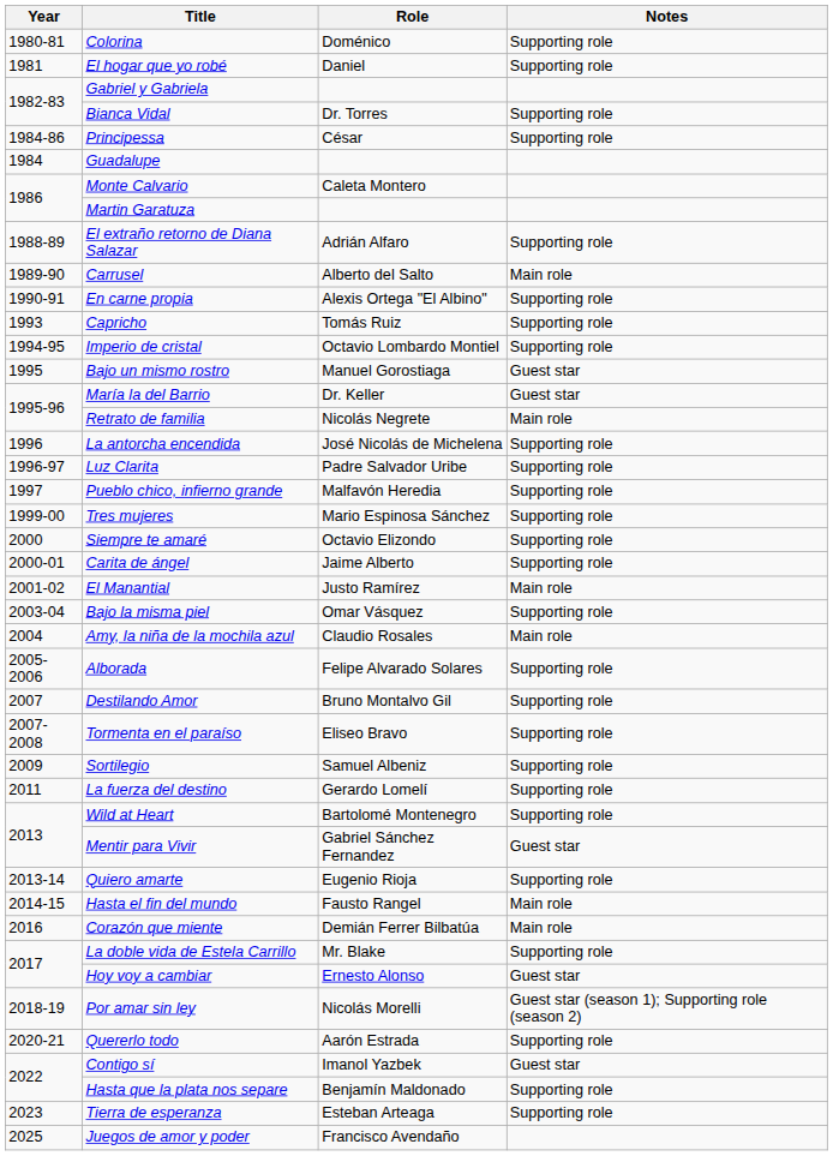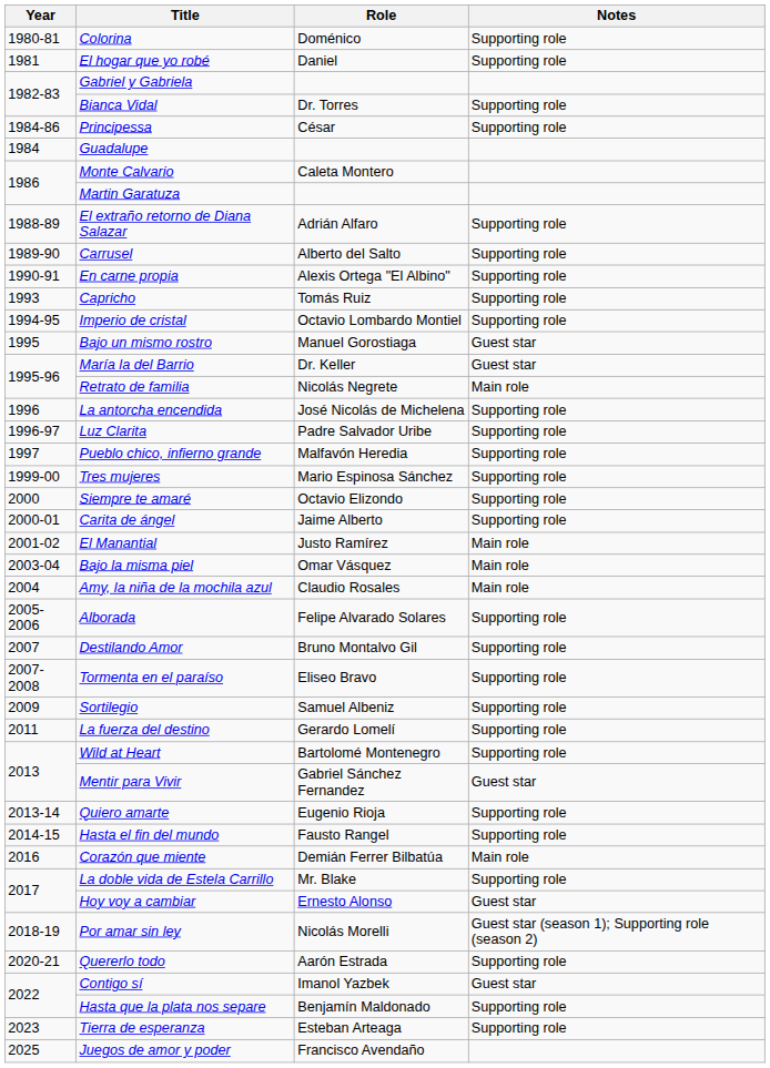 <table class="wikitable sortable">
 <tr>
 <th>Year</th>
 <th>Title</th>
 <th>Role</th>
 <th>Notes</th>
 </tr>
 <tr>
 <td>1980-81</td>
 <td><em><a href='#'>Colorina</a></em></td>
 <td>Doménico</td>
 <td>Supporting role</td>
 </tr>
 <tr>
 <td>1981</td>
 <td><em><a href='#'>El hogar que yo robé</a></em></td>
 <td>Daniel</td>
 <td>Supporting role</td>
 </tr>
 <tr>
 <td rowspan=2>1982-83</td>
 <td><em><a href='#'>Gabriel y Gabriela</a></em></td>
 <td></td>
 <td></td>
 </tr>
 <tr>
 <td><em><a href='#'>Bianca Vidal</a></em></td>
 <td>Dr. Torres</td>
 <td>Supporting role</td>
 </tr>
 <tr>
 <td>1984-86</td>
 <td><em><a href='#'>Principessa</a></em></td>
 <td>César</td>
 <td>Supporting role</td>
 </tr>
 <tr>
 <td>1984</td>
 <td><em><a href='#'>Guadalupe</a></em></td>
 <td></td>
 <td></td>
 </tr>
 <tr>
 <td rowspan=2>1986</td>
 <td><em><a href='#'>Monte Calvario</a></em></td>
 <td>Caleta Montero</td>
 <td></td>
 </tr>
 <tr>
 <td><em><a href='#'>Martin Garatuza</a></em></td>
 <td></td>
 <td></td>
 </tr>
 <tr>
 <td>1988-89</td>
 <td><em><a href='#'>El extraño retorno de Diana Salazar</a></em></td>
 <td>Adrián Alfaro</td>
 <td>Supporting role</td>
 </tr>
 <tr>
 <td>1989-90</td>
 <td><em><a href='#'>Carrusel</a></em></td>
 <td>Alberto del Salto</td>
-<td>Main role</td>
+<td>Supporting role</td>
 </tr>
 <tr>
 <td>1990-91</td>
 <td><em><a href='#'>En carne propia</a></em></td>
 <td>Alexis Ortega "El Albino"</td>
 <td>Supporting role</td>
 </tr>
 <tr>
 <td>1993</td>
 <td><em><a href='#'>Capricho</a></em></td>
 <td>Tomás Ruiz</td>
 <td>Supporting role</td>
 </tr>
 <tr>
 <td>1994-95</td>
 <td><em><a href='#'>Imperio de cristal</a></em></td>
 <td>Octavio Lombardo Montiel</td>
 <td>Supporting role</td>
 </tr>
 <tr>
 <td>1995</td>
 <td><em><a href='#'>Bajo un mismo rostro</a></em></td>
 <td>Manuel Gorostiaga</td>
 <td>Guest star</td>
 </tr>
 <tr>
 <td rowspan=2>1995-96</td>
 <td><em><a href='#'>María la del Barrio</a></em></td>
 <td>Dr. Keller</td>
 <td>Guest star</td>
 </tr>
 <tr>
 <td><em><a href='#'>Retrato de familia</a></em></td>
 <td>Nicolás Negrete</td>
 <td>Main role</td>
 </tr>
 <tr>
 <td>1996</td>
 <td><em><a href='#'>La antorcha encendida</a></em></td>
 <td>José Nicolás de Michelena</td>
 <td>Supporting role</td>
 </tr>
 <tr>
 <td>1996-97</td>
 <td><em><a href='#'>Luz Clarita</a></em></td>
 <td>Padre Salvador Uribe</td>
 <td>Supporting role</td>
 </tr>
 <tr>
 <td>1997</td>
 <td><em><a href='#'>Pueblo chico, infierno grande</a></em></td>
 <td>Malfavón Heredia</td>
 <td>Supporting role</td>
 </tr>
 <tr>
 <td>1999-00</td>
 <td><em><a href='#'>Tres mujeres</a></em></td>
 <td>Mario Espinosa Sánchez</td>
 <td>Supporting role</td>
 </tr>
 <tr>
 <td>2000</td>
 <td><em><a href='#'>Siempre te amaré</a></em></td>
 <td>Octavio Elizondo</td>
 <td>Supporting role</td>
 </tr>
 <tr>
 <td>2000-01</td>
 <td><em><a href='#'>Carita de ángel</a></em></td>
 <td>Jaime Alberto</td>
 <td>Supporting role</td>
 </tr>
 <tr>
 <td>2001-02</td>
 <td><em><a href='#'>El Manantial</a></em></td>
 <td>Justo Ramírez</td>
 <td>Main role</td>
 </tr>
 <tr>
 <td>2003-04</td>
 <td><em><a href='#'>Bajo la misma piel</a></em></td>
 <td>Omar Vásquez</td>
-<td>Supporting role</td>
+<td>Main role</td>
 </tr>
 <tr>
 <td>2004</td>
 <td><em><a href='#'>Amy, la niña de la mochila azul</a></em></td>
 <td>Claudio Rosales</td>
 <td>Main role</td>
 </tr>
 <tr>
 <td>2005-2006</td>
 <td><em><a href='#'>Alborada</a></em></td>
 <td>Felipe Alvarado Solares</td>
 <td>Supporting role</td>
 </tr>
 <tr>
 <td>2007</td>
 <td><em><a href='#'>Destilando Amor</a></em></td>
 <td>Bruno Montalvo Gil</td>
 <td>Supporting role</td>
 </tr>
 <tr>
 <td>2007-2008</td>
 <td><em><a href='#'>Tormenta en el paraíso</a></em></td>
 <td>Eliseo Bravo</td>
 <td>Supporting role</td>
 </tr>
 <tr>
 <td>2009</td>
 <td><em><a href='#'>Sortilegio</a></em></td>
 <td>Samuel Albeniz</td>
 <td>Supporting role</td>
 </tr>
 <tr>
 <td>2011</td>
 <td><em><a href='#'>La fuerza del destino</a></em></td>
 <td>Gerardo Lomelí</td>
 <td>Supporting role</td>
 </tr>
 <tr>
 <td rowspan=2>2013</td>
 <td><em><a href='#'>Wild at Heart</a></em></td>
 <td>Bartolomé Montenegro</td>
 <td>Supporting role</td>
 </tr>
 <tr>
 <td><em><a href='#'>Mentir para Vivir</a></em></td>
 <td>Gabriel Sánchez Fernandez</td>
 <td>Guest star</td>
 </tr>
 <tr>
 <td>2013-14</td>
 <td><em><a href='#'>Quiero amarte</a></em></td>
 <td>Eugenio Rioja</td>
 <td>Supporting role</td>
 </tr>
 <tr>
 <td>2014-15</td>
 <td><em><a href='#'>Hasta el fin del mundo</a></em></td>
 <td>Fausto Rangel</td>
-<td>Main role</td>
+<td>Supporting role</td>
 </tr>
 <tr>
 <td>2016</td>
 <td><em><a href='#'>Corazón que miente</a></em></td>
 <td>Demián Ferrer Bilbatúa</td>
 <td>Main role</td>
 </tr>
 <tr>
 <td rowspan=2>2017</td>
 <td><em><a href='#'>La doble vida de Estela Carrillo</a></em></td>
 <td>Mr. Blake</td>
 <td>Supporting role</td>
 </tr>
 <tr>
 <td><em><a href='#'>Hoy voy a cambiar</a></em></td>
 <td><a href='#'>Ernesto Alonso</a></td>
 <td>Guest star</td>
 </tr>
 <tr>
 <td>2018-19</td>
 <td><em><a href='#'>Por amar sin ley</a></em></td>
 <td>Nicolás Morelli</td>
 <td>Guest star (season 1); Supporting role (season 2)</td>
 </tr>
 <tr>
 <td>2020-21</td>
 <td><em><a href='#'>Quererlo todo</a></em></td>
 <td>Aarón Estrada</td>
 <td>Supporting role</td>
 </tr>
 <tr>
 <td rowspan=2>2022</td>
 <td><em><a href='#'>Contigo sí</a></em></td>
 <td>Imanol Yazbek</td>
 <td>Guest star</td>
 </tr>
 <tr>
 <td><em><a href='#'>Hasta que la plata nos separe</a></em></td>
 <td>Benjamín Maldonado</td>
 <td>Supporting role</td>
 </tr>
 <tr>
 <td>2023</td>
 <td><em><a href='#'>Tierra de esperanza</a></em></td>
 <td>Esteban Arteaga</td>
 <td>Supporting role</td>
 </tr>
 <tr>
 <td>2025</td>
 <td><em><a href='#'>Juegos de amor y poder</a></em></td>
 <td>Francisco Avendaño</td>
 <td></td>
 </tr>
 </table>
